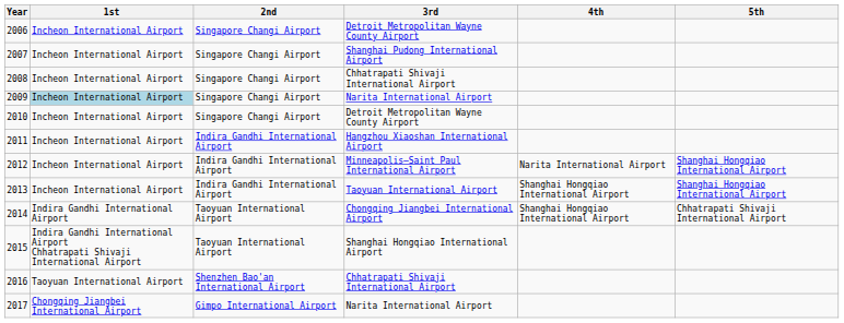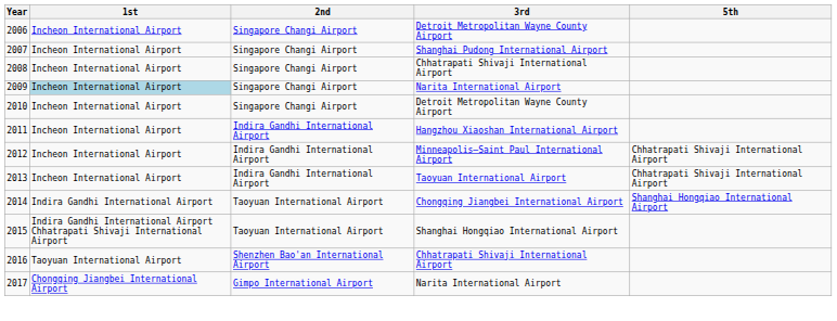 <table class="wikitable">
 <tr>
 <th>Year</th>
 <th>1st</th>
 <th>2nd</th>
 <th>3rd</th>
-<th>4th</th>
 <th>5th</th>
 </tr>
 <tr>
 <td>2006</td>
 <td> <a href='#'>Incheon International Airport</a></td>
 <td> <a href='#'>Singapore Changi Airport</a></td>
 <td> <a href='#'>Detroit Metropolitan Wayne County Airport</a></td>
 <td></td>
-<td></td>
 </tr>
 <tr>
 <td>2007</td>
 <td> Incheon International Airport</td>
 <td> Singapore Changi Airport</td>
 <td> <a href='#'>Shanghai Pudong International Airport</a></td>
-<td></td>
 <td></td>
 </tr>
 <tr>
 <td>2008</td>
 <td> Incheon International Airport</td>
 <td> Singapore Changi Airport</td>
 <td> Chhatrapati Shivaji International Airport</td>
 <td></td>
-<td></td>
 </tr>
 <tr>
 <td>2009</td>
 <td style="background: lightblue;"> Incheon International Airport</td>
 <td> Singapore Changi Airport</td>
 <td> <a href='#'>Narita International Airport</a></td>
-<td></td>
 <td></td>
 </tr>
 <tr>
 <td>2010</td>
 <td> Incheon International Airport</td>
 <td> Singapore Changi Airport</td>
 <td> Detroit Metropolitan Wayne County Airport</td>
 <td></td>
-<td></td>
 </tr>
 <tr>
 <td>2011</td>
 <td> Incheon International Airport</td>
 <td> <a href='#'>Indira Gandhi International Airport</a></td>
 <td> <a href='#'>Hangzhou Xiaoshan International Airport</a></td>
 <td></td>
-<td></td>
 </tr>
 <tr>
 <td>2012</td>
 <td> Incheon International Airport</td>
 <td> Indira Gandhi International Airport</td>
 <td> <a href='#'>Minneapolis–Saint Paul International Airport</a></td>
-<td> Narita International Airport</td>
-<td> <a href='#'>Shanghai Hongqiao International Airport</a></td>
+<td> Chhatrapati Shivaji International Airport</td>
 </tr>
 <tr>
 <td>2013</td>
 <td> Incheon International Airport</td>
 <td> Indira Gandhi International Airport</td>
 <td> <a href='#'>Taoyuan International Airport</a></td>
-<td> Shanghai Hongqiao International Airport</td>
-<td> <a href='#'>Shanghai Hongqiao International Airport</a></td>
+<td> Chhatrapati Shivaji International Airport</td>
 </tr>
 <tr>
 <td>2014</td>
 <td> Indira Gandhi International Airport</td>
 <td> Taoyuan International Airport</td>
 <td> <a href='#'>Chongqing Jiangbei International Airport</a></td>
-<td> Shanghai Hongqiao International Airport</td>
-<td> Chhatrapati Shivaji International Airport</td>
+<td> <a href='#'>Shanghai Hongqiao International Airport</a></td>
 </tr>
 <tr>
 <td>2015</td>
 <td> Indira Gandhi International Airport<br> Chhatrapati Shivaji International Airport</td>
 <td> Taoyuan International Airport</td>
 <td> Shanghai Hongqiao International Airport</td>
-<td></td>
 <td></td>
 </tr>
 <tr>
 <td>2016</td>
 <td> Taoyuan International Airport</td>
 <td> <a href='#'>Shenzhen Bao'an International Airport</a></td>
 <td> <a href='#'>Chhatrapati Shivaji International Airport</a></td>
 <td></td>
-<td></td>
 </tr>
 <tr>
 <td>2017</td>
 <td> <a href='#'>Chongqing Jiangbei International Airport</a></td>
 <td> <a href='#'>Gimpo International Airport</a></td>
 <td> Narita International Airport</td>
 <td></td>
-<td></td>
 </tr>
 </table>
